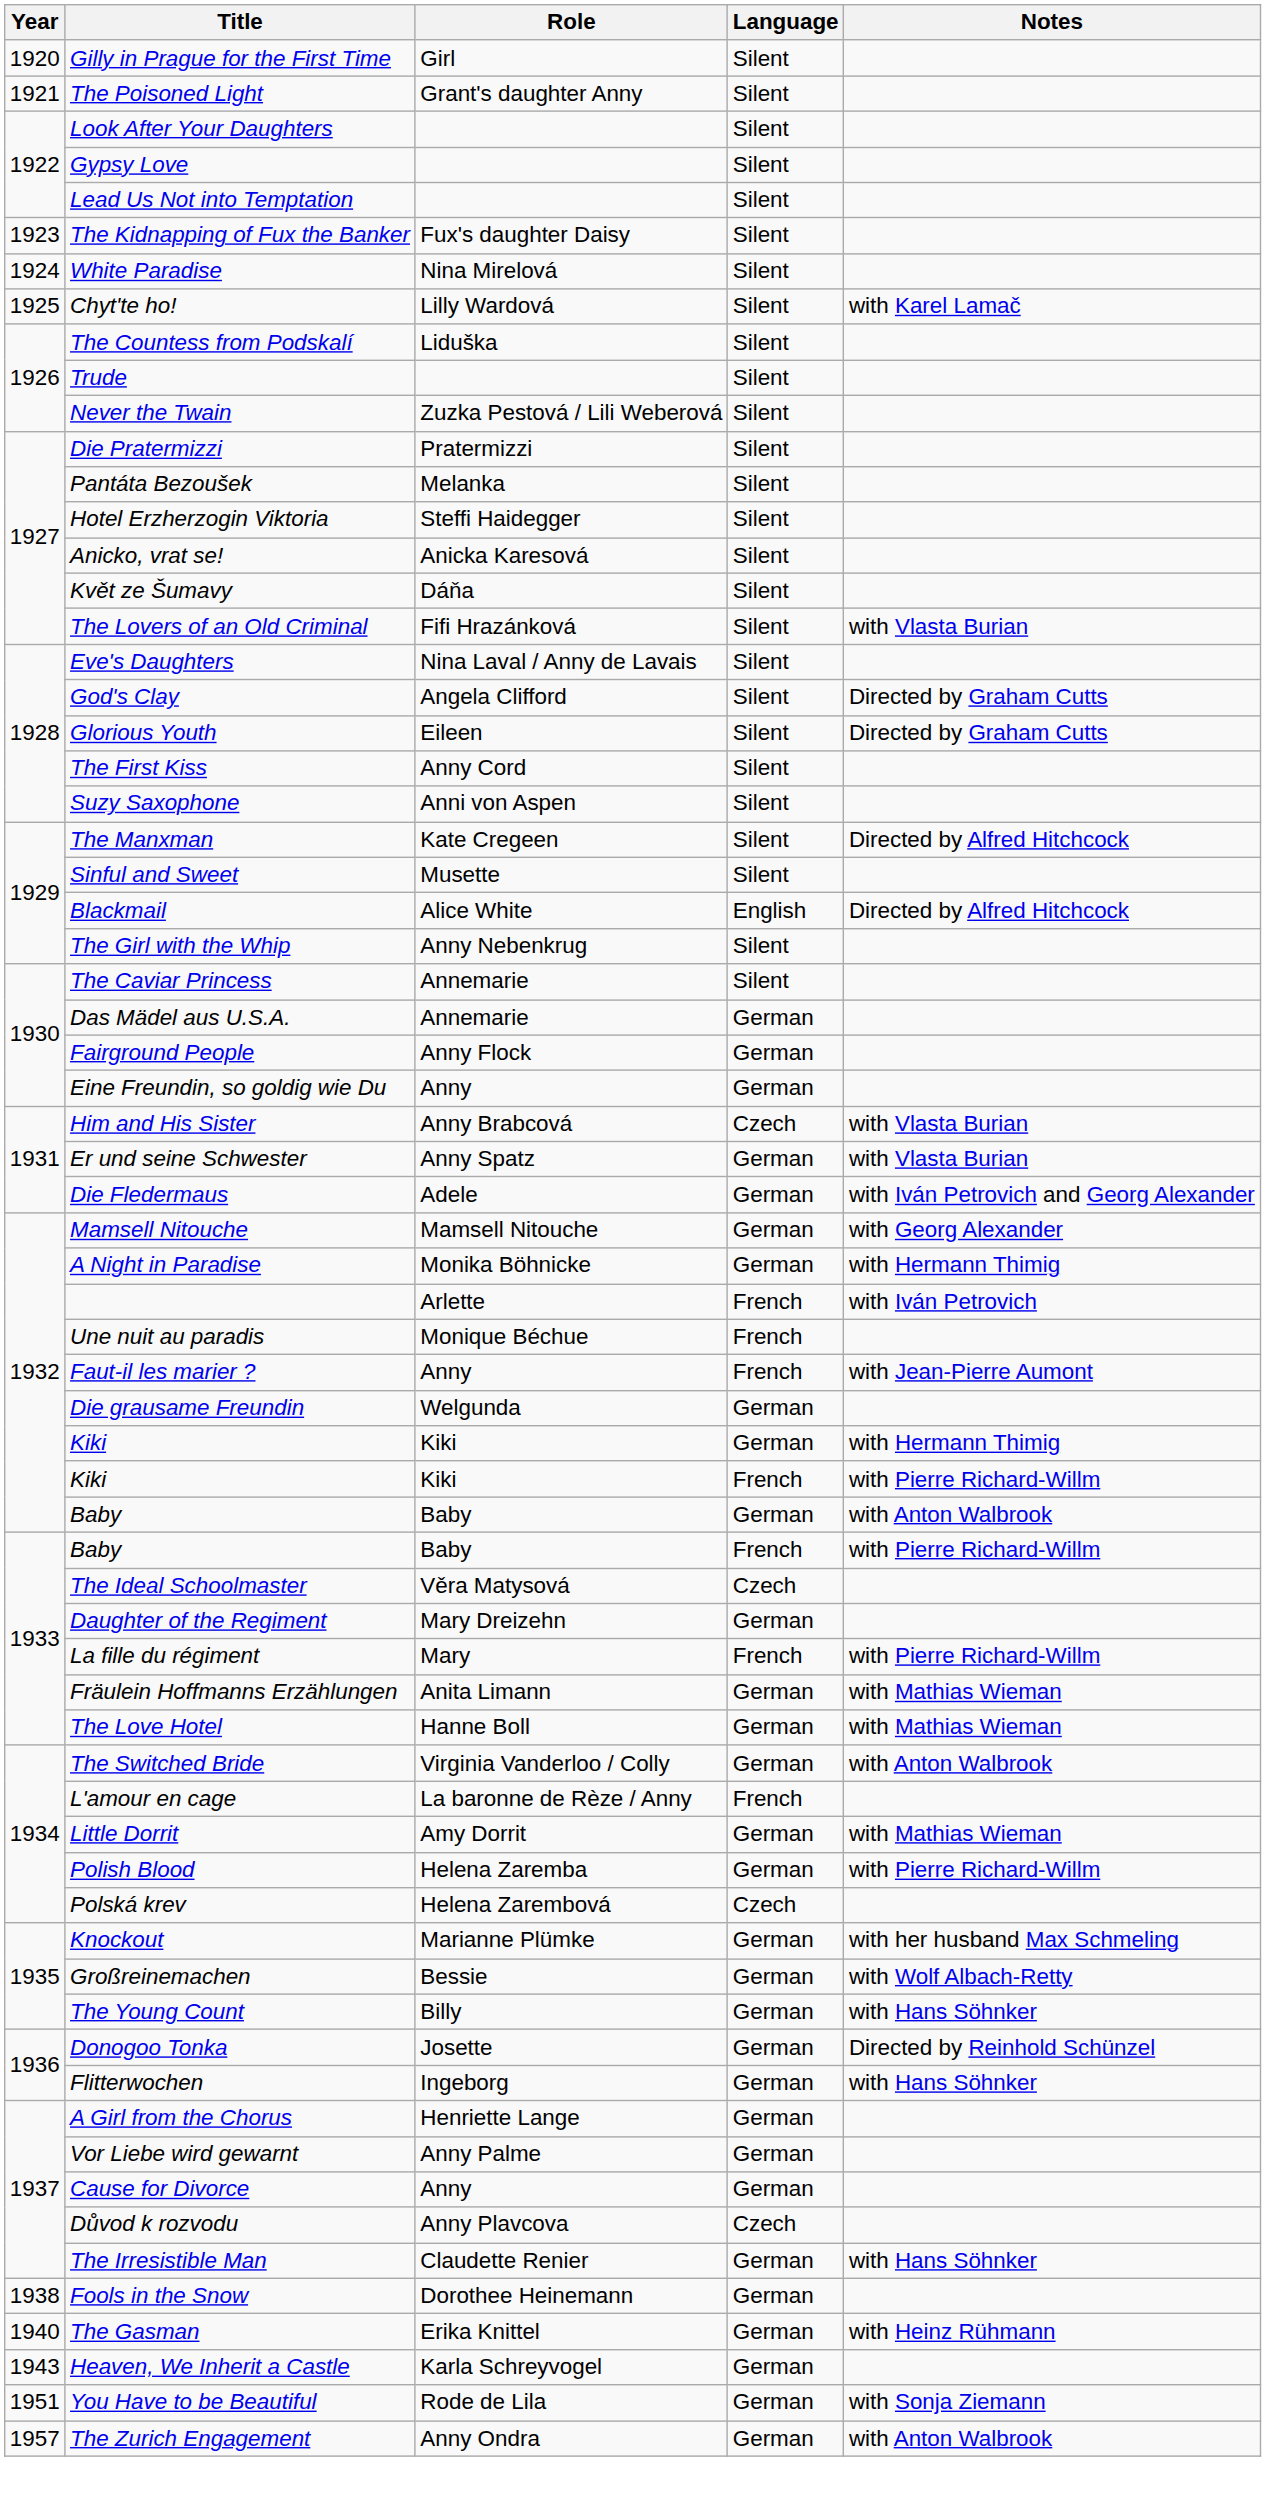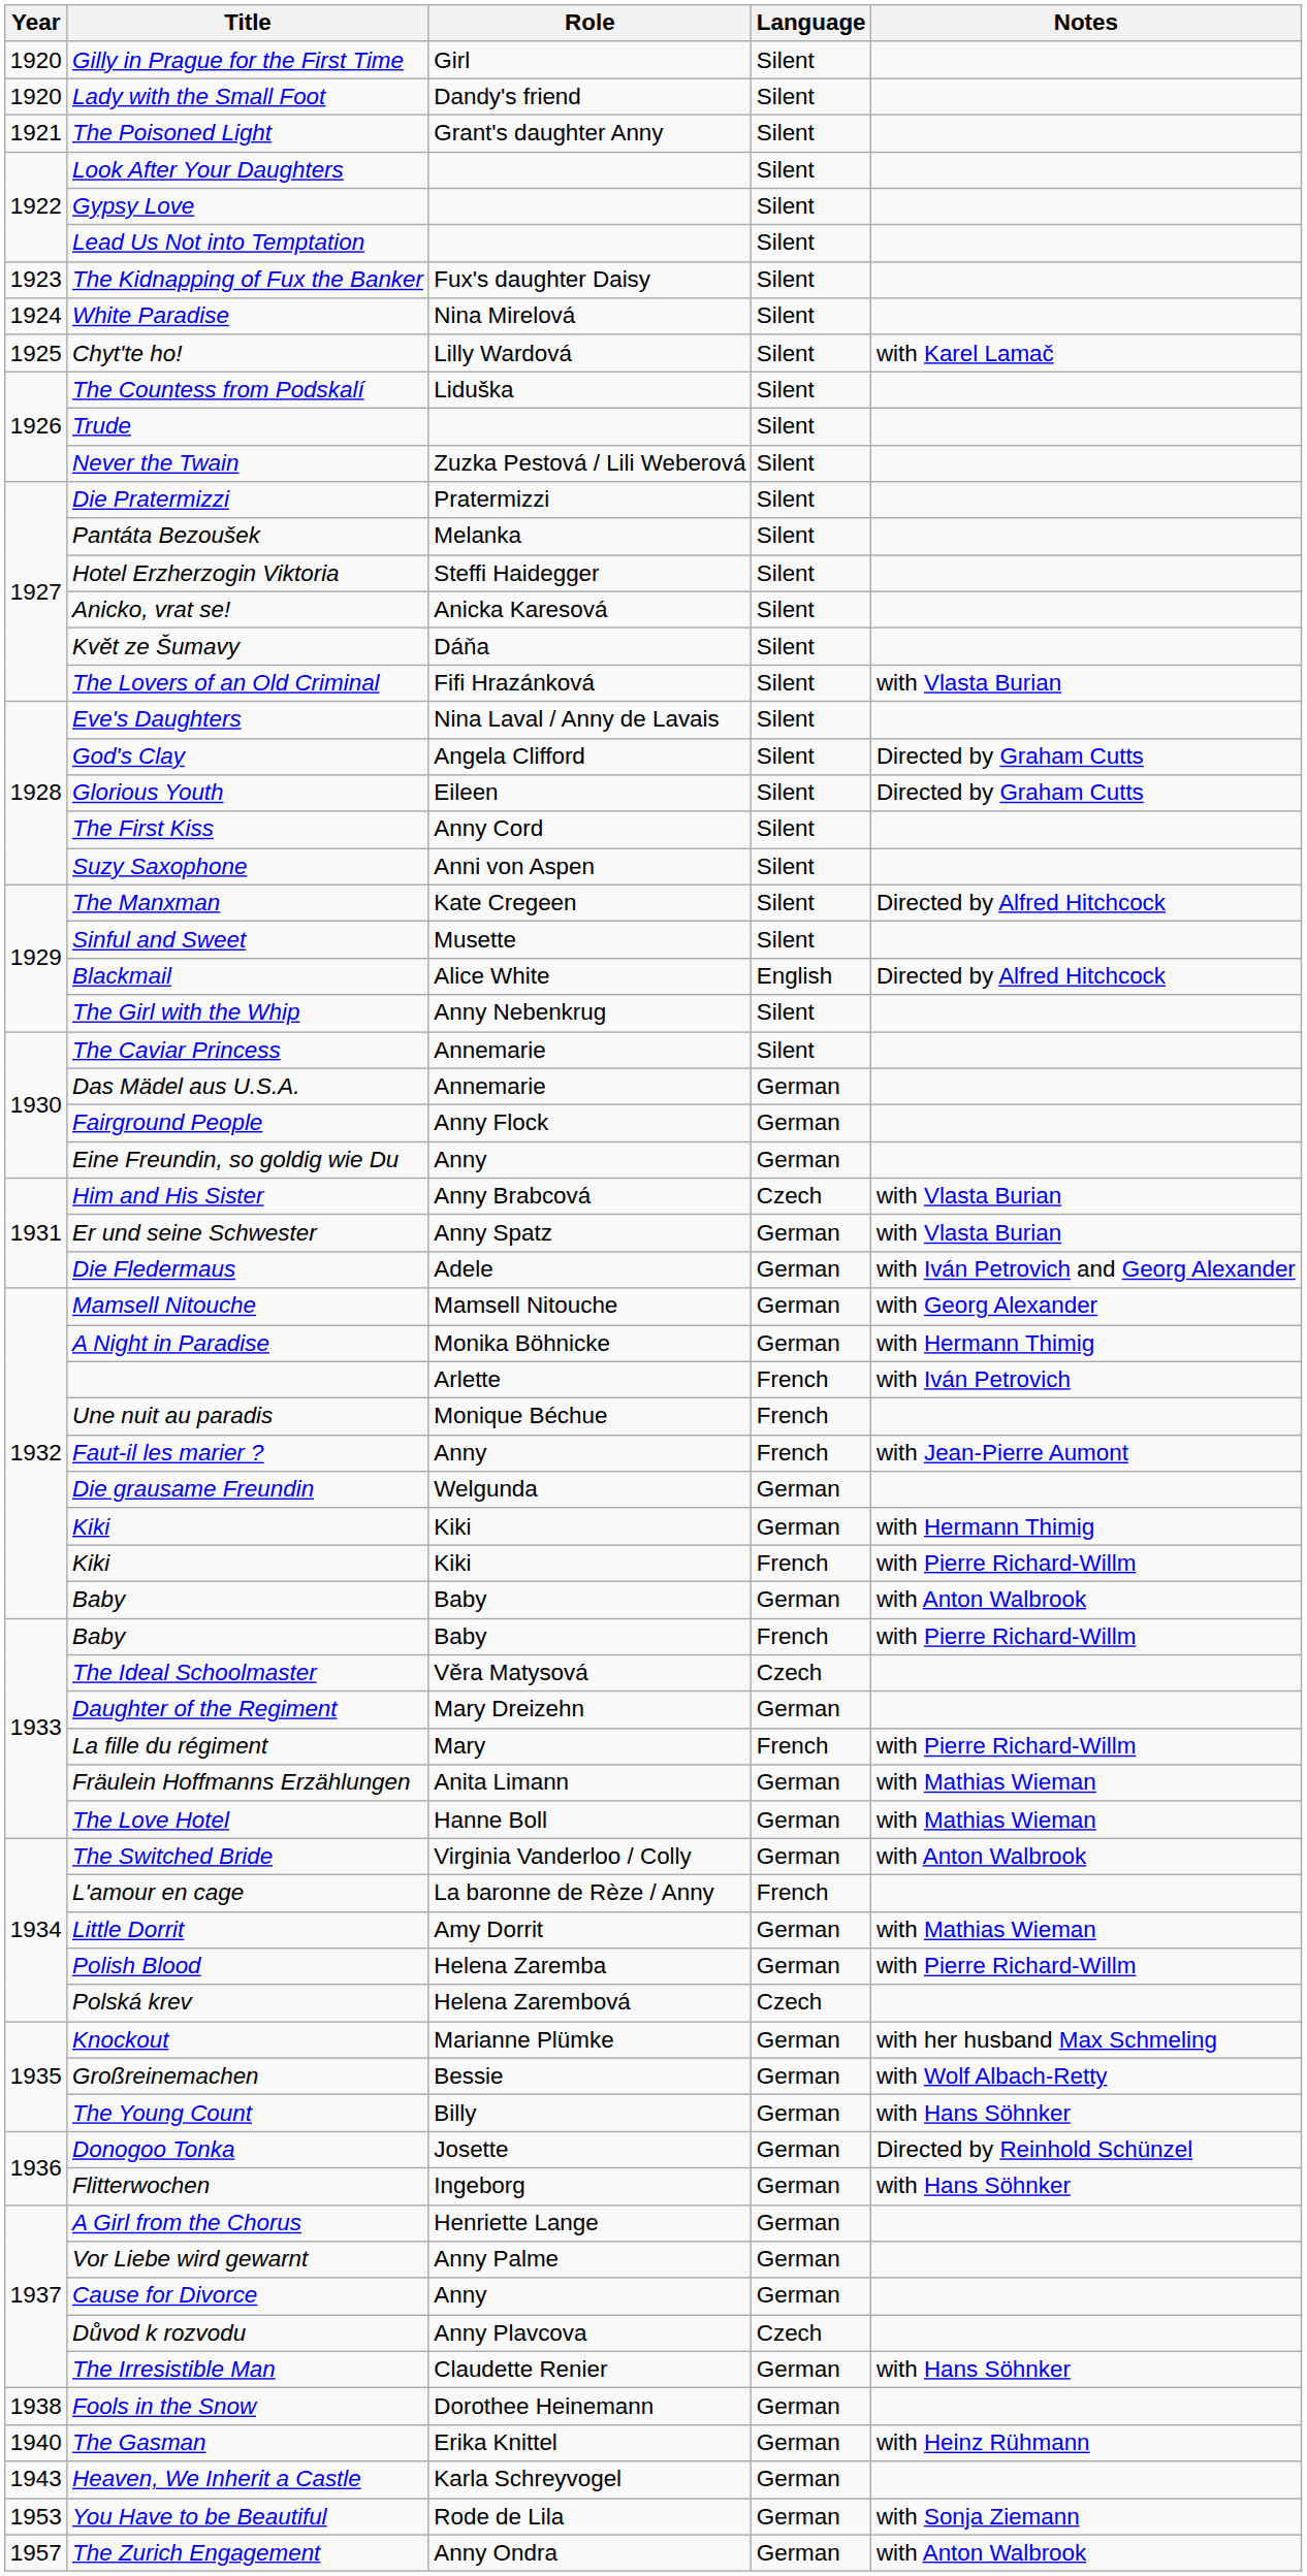 <table class="wikitable sortable">
 <tr>
 <th>Year</th>
 <th>Title</th>
 <th>Role</th>
 <th>Language</th>
 <th class = "unsortable">Notes</th>
 </tr>
 <tr>
 <td>1920</td>
 <td><em><a href='#'>Gilly in Prague for the First Time</a></em></td>
 <td>Girl</td>
+<td>Silent</td>
+<td></td>
+</tr>
+<tr>
+<td>1920</td>
+<td><em><a href='#'>Lady with the Small Foot</a></em></td>
+<td>Dandy's friend</td>
 <td>Silent</td>
 <td></td>
 </tr>
 <tr>
 <td>1921</td>
 <td><em><a href='#'>The Poisoned Light</a></em></td>
 <td>Grant's daughter Anny</td>
 <td>Silent</td>
 <td></td>
 </tr>
 <tr>
 <td rowspan=3>1922</td>
 <td><em><a href='#'>Look After Your Daughters</a></em></td>
 <td></td>
 <td>Silent</td>
 <td></td>
 </tr>
 <tr>
 <td><em><a href='#'>Gypsy Love</a></em></td>
 <td></td>
 <td>Silent</td>
 <td></td>
 </tr>
 <tr>
 <td><em><a href='#'>Lead Us Not into Temptation</a></em></td>
 <td></td>
 <td>Silent</td>
 <td></td>
 </tr>
 <tr>
 <td>1923</td>
 <td><em><a href='#'>The Kidnapping of Fux the Banker</a></em></td>
 <td>Fux's daughter Daisy</td>
 <td>Silent</td>
 <td></td>
 </tr>
 <tr>
 <td>1924</td>
 <td><em><a href='#'>White Paradise</a></em></td>
 <td>Nina Mirelová</td>
 <td>Silent</td>
 <td></td>
 </tr>
 <tr>
 <td rowspan=1>1925</td>
 <td><em> Chyt'te ho! </em></td>
 <td>Lilly Wardová</td>
 <td>Silent</td>
 <td>with <a href='#'>Karel Lamač</a></td>
 </tr>
 <tr>
 <td rowspan=3>1926</td>
 <td><em><a href='#'>The Countess from Podskalí</a></em></td>
 <td>Liduška</td>
 <td>Silent</td>
 <td></td>
 </tr>
 <tr>
 <td><em><a href='#'>Trude</a></em></td>
 <td></td>
 <td>Silent</td>
 <td></td>
 </tr>
 <tr>
 <td><em><a href='#'>Never the Twain</a></em></td>
 <td>Zuzka Pestová / Lili Weberová</td>
 <td>Silent</td>
 <td></td>
 </tr>
 <tr>
 <td rowspan=6>1927</td>
 <td><em><a href='#'>Die Pratermizzi</a></em></td>
 <td>Pratermizzi</td>
 <td>Silent</td>
 <td></td>
 </tr>
 <tr>
 <td><em>Pantáta Bezoušek</em></td>
 <td>Melanka</td>
 <td>Silent</td>
 <td></td>
 </tr>
 <tr>
 <td><em>Hotel Erzherzogin Viktoria</em></td>
 <td>Steffi Haidegger</td>
 <td>Silent</td>
 <td></td>
 </tr>
 <tr>
 <td><em>Anicko, vrat se!</em></td>
 <td>Anicka Karesová</td>
 <td>Silent</td>
 <td></td>
 </tr>
 <tr>
 <td><em>Květ ze Šumavy</em></td>
 <td>Dáňa</td>
 <td>Silent</td>
 <td></td>
 </tr>
 <tr>
 <td><em><a href='#'>The Lovers of an Old Criminal</a></em></td>
 <td>Fifi Hrazánková</td>
 <td>Silent</td>
 <td>with <a href='#'>Vlasta Burian</a></td>
 </tr>
 <tr>
 <td rowspan=5>1928</td>
 <td><em><a href='#'>Eve's Daughters</a></em></td>
 <td>Nina Laval / Anny de Lavais</td>
 <td>Silent</td>
 <td></td>
 </tr>
 <tr>
 <td><em><a href='#'>God's Clay</a></em></td>
 <td>Angela Clifford</td>
 <td>Silent</td>
 <td>Directed by <a href='#'>Graham Cutts</a></td>
 </tr>
 <tr>
 <td><em><a href='#'>Glorious Youth</a></em></td>
 <td>Eileen</td>
 <td>Silent</td>
 <td>Directed by <a href='#'>Graham Cutts</a></td>
 </tr>
 <tr>
 <td><em><a href='#'>The First Kiss</a></em></td>
 <td>Anny Cord</td>
 <td>Silent</td>
 <td></td>
 </tr>
 <tr>
 <td><em><a href='#'>Suzy Saxophone</a></em></td>
 <td>Anni von Aspen</td>
 <td>Silent</td>
 <td></td>
 </tr>
 <tr>
 <td rowspan=4>1929</td>
 <td><em><a href='#'>The Manxman</a></em></td>
 <td>Kate Cregeen</td>
 <td>Silent</td>
 <td>Directed by <a href='#'>Alfred Hitchcock</a></td>
 </tr>
 <tr>
 <td><em><a href='#'>Sinful and Sweet</a></em></td>
 <td>Musette</td>
 <td>Silent</td>
 <td></td>
 </tr>
 <tr>
 <td><em><a href='#'>Blackmail</a></em></td>
 <td>Alice White</td>
 <td>English</td>
 <td>Directed by <a href='#'>Alfred Hitchcock</a></td>
 </tr>
 <tr>
 <td><em><a href='#'>The Girl with the Whip</a></em></td>
 <td>Anny Nebenkrug</td>
 <td>Silent</td>
 <td></td>
 </tr>
 <tr>
 <td rowspan=4>1930</td>
 <td><em><a href='#'>The Caviar Princess</a></em></td>
 <td>Annemarie</td>
 <td>Silent</td>
 <td></td>
 </tr>
 <tr>
 <td><em>Das Mädel aus U.S.A.</em></td>
 <td>Annemarie</td>
 <td>German</td>
 <td></td>
 </tr>
 <tr>
 <td><em><a href='#'>Fairground People</a></em></td>
 <td>Anny Flock</td>
 <td>German</td>
 <td></td>
 </tr>
 <tr>
 <td><em>Eine Freundin, so goldig wie Du</em></td>
 <td>Anny</td>
 <td>German</td>
 <td></td>
 </tr>
 <tr>
 <td rowspan=3>1931</td>
 <td><em><a href='#'>Him and His Sister</a></em></td>
 <td>Anny Brabcová</td>
 <td>Czech</td>
 <td>with <a href='#'>Vlasta Burian</a></td>
 </tr>
 <tr>
 <td><em>Er und seine Schwester</em></td>
 <td>Anny Spatz</td>
 <td>German</td>
 <td>with <a href='#'>Vlasta Burian</a></td>
 </tr>
 <tr>
 <td><em><a href='#'>Die Fledermaus</a></em></td>
 <td>Adele</td>
 <td>German</td>
 <td>with <a href='#'>Iván Petrovich</a> and <a href='#'>Georg Alexander</a></td>
 </tr>
 <tr>
 <td rowspan=9>1932</td>
 <td><em><a href='#'>Mamsell Nitouche</a></em></td>
 <td>Mamsell Nitouche</td>
 <td>German</td>
 <td>with <a href='#'>Georg Alexander</a></td>
 </tr>
 <tr>
 <td><em><a href='#'>A Night in Paradise</a></em></td>
 <td>Monika Böhnicke</td>
 <td>German</td>
 <td>with <a href='#'>Hermann Thimig</a></td>
 </tr>
 <tr>
 <td><em></em></td>
 <td>Arlette</td>
 <td>French</td>
 <td>with <a href='#'>Iván Petrovich</a></td>
 </tr>
 <tr>
 <td><em>Une nuit au paradis</em></td>
 <td>Monique Béchue</td>
 <td>French</td>
 <td></td>
 </tr>
 <tr>
 <td><em><a href='#'>Faut-il les marier ?</a></em></td>
 <td>Anny</td>
 <td>French</td>
 <td>with <a href='#'>Jean-Pierre Aumont</a></td>
 </tr>
 <tr>
 <td><em><a href='#'>Die grausame Freundin</a></em></td>
 <td>Welgunda</td>
 <td>German</td>
 <td></td>
 </tr>
 <tr>
 <td><em><a href='#'>Kiki</a></em></td>
 <td>Kiki</td>
 <td>German</td>
 <td>with <a href='#'>Hermann Thimig</a></td>
 </tr>
 <tr>
 <td><em>Kiki</em></td>
 <td>Kiki</td>
 <td>French</td>
 <td>with <a href='#'>Pierre Richard-Willm</a></td>
 </tr>
 <tr>
 <td><em>Baby</em></td>
 <td>Baby</td>
 <td>German</td>
 <td>with <a href='#'>Anton Walbrook</a></td>
 </tr>
 <tr>
 <td rowspan=6>1933</td>
 <td><em>Baby</em></td>
 <td>Baby</td>
 <td>French</td>
 <td>with <a href='#'>Pierre Richard-Willm</a></td>
 </tr>
 <tr>
 <td><em><a href='#'>The Ideal Schoolmaster</a></em></td>
 <td>Věra Matysová</td>
 <td>Czech</td>
 <td></td>
 </tr>
 <tr>
 <td><em><a href='#'>Daughter of the Regiment</a></em></td>
 <td>Mary Dreizehn</td>
 <td>German</td>
 <td></td>
 </tr>
 <tr>
 <td><em>La fille du régiment</em></td>
 <td>Mary</td>
 <td>French</td>
 <td>with <a href='#'>Pierre Richard-Willm</a></td>
 </tr>
 <tr>
 <td><em>Fräulein Hoffmanns Erzählungen</em></td>
 <td>Anita Limann</td>
 <td>German</td>
 <td>with <a href='#'>Mathias Wieman</a></td>
 </tr>
 <tr>
 <td><em><a href='#'>The Love Hotel</a></em></td>
 <td>Hanne Boll</td>
 <td>German</td>
 <td>with <a href='#'>Mathias Wieman</a></td>
 </tr>
 <tr>
 <td rowspan=5>1934</td>
 <td><em><a href='#'>The Switched Bride</a></em></td>
 <td>Virginia Vanderloo / Colly</td>
 <td>German</td>
 <td>with <a href='#'>Anton Walbrook</a></td>
 </tr>
 <tr>
 <td><em>L'amour en cage</em></td>
 <td>La baronne de Rèze / Anny</td>
 <td>French</td>
 <td></td>
 </tr>
 <tr>
 <td><em><a href='#'>Little Dorrit</a></em></td>
 <td>Amy Dorrit</td>
 <td>German</td>
 <td>with <a href='#'>Mathias Wieman</a></td>
 </tr>
 <tr>
 <td><em><a href='#'>Polish Blood</a></em></td>
 <td>Helena Zaremba</td>
 <td>German</td>
 <td>with <a href='#'>Pierre Richard-Willm</a></td>
 </tr>
 <tr>
 <td><em>Polská krev</em></td>
 <td>Helena Zarembová</td>
 <td>Czech</td>
 <td></td>
 </tr>
 <tr>
 <td rowspan=3>1935</td>
 <td><em><a href='#'>Knockout</a></em></td>
 <td>Marianne Plümke</td>
 <td>German</td>
 <td>with her husband <a href='#'>Max Schmeling</a></td>
 </tr>
 <tr>
 <td><em>Großreinemachen</em></td>
 <td>Bessie</td>
 <td>German</td>
 <td>with <a href='#'>Wolf Albach-Retty</a></td>
 </tr>
 <tr>
 <td><em><a href='#'>The Young Count</a></em></td>
 <td>Billy</td>
 <td>German</td>
 <td>with <a href='#'>Hans Söhnker</a></td>
 </tr>
 <tr>
 <td rowspan=2>1936</td>
 <td><em><a href='#'>Donogoo Tonka</a></em></td>
 <td>Josette</td>
 <td>German</td>
 <td>Directed by <a href='#'>Reinhold Schünzel</a></td>
 </tr>
 <tr>
 <td><em>Flitterwochen</em></td>
 <td>Ingeborg</td>
 <td>German</td>
 <td>with <a href='#'>Hans Söhnker</a></td>
 </tr>
 <tr>
 <td rowspan=5>1937</td>
 <td><em><a href='#'>A Girl from the Chorus</a></em></td>
 <td>Henriette Lange</td>
 <td>German</td>
 <td></td>
 </tr>
 <tr>
 <td><em>Vor Liebe wird gewarnt</em></td>
 <td>Anny Palme</td>
 <td>German</td>
 <td></td>
 </tr>
 <tr>
 <td><em><a href='#'>Cause for Divorce</a></em></td>
 <td>Anny</td>
 <td>German</td>
 <td></td>
 </tr>
 <tr>
 <td><em>Důvod k rozvodu</em></td>
 <td>Anny Plavcova</td>
 <td>Czech</td>
 <td></td>
 </tr>
 <tr>
 <td><em><a href='#'>The Irresistible Man</a></em></td>
 <td>Claudette Renier</td>
 <td>German</td>
 <td>with <a href='#'>Hans Söhnker</a></td>
 </tr>
 <tr>
 <td>1938</td>
 <td><em><a href='#'>Fools in the Snow</a></em></td>
 <td>Dorothee Heinemann</td>
 <td>German</td>
 <td></td>
 </tr>
 <tr>
 <td>1940</td>
 <td><em><a href='#'>The Gasman</a></em></td>
 <td>Erika Knittel</td>
 <td>German</td>
 <td>with <a href='#'>Heinz Rühmann</a></td>
 </tr>
 <tr>
 <td>1943</td>
 <td><em><a href='#'>Heaven, We Inherit a Castle</a></em></td>
 <td>Karla Schreyvogel</td>
 <td>German</td>
 <td></td>
 </tr>
 <tr>
-<td>1951</td>
+<td>1953</td>
 <td><em><a href='#'>You Have to be Beautiful</a></em></td>
 <td>Rode de Lila</td>
 <td>German</td>
 <td>with <a href='#'>Sonja Ziemann</a></td>
 </tr>
 <tr>
 <td>1957</td>
 <td><em><a href='#'>The Zurich Engagement</a></em></td>
 <td>Anny Ondra</td>
 <td>German</td>
 <td>with <a href='#'>Anton Walbrook</a></td>
 </tr>
 </table>
